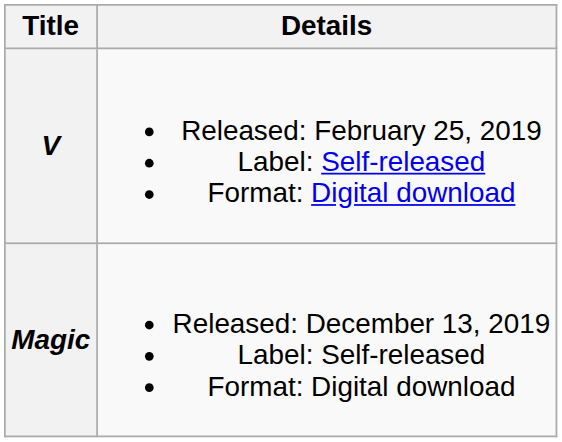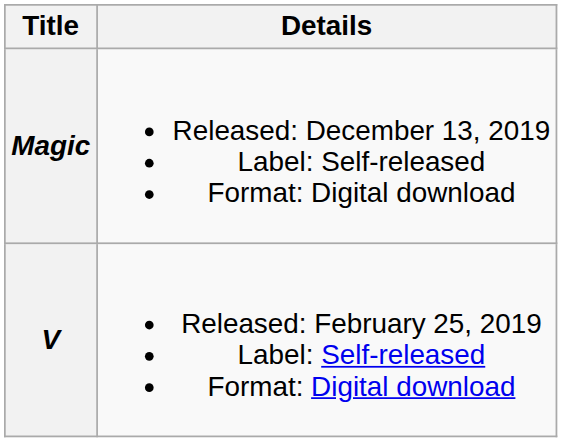 <table class="wikitable plainrowheaders" style="text-align:center;">
 <tr>
 <th>Title</th>
 <th>Details</th>
 </tr>
 <tr>
+<th scope="row"><em>Magic</em></th>
+<td><br><ul><li>Released: December 13, 2019</li><li>Label: Self-released</li><li>Format: Digital download</li></ul></td>
+</tr>
+<tr>
 <th scope="row"><em>V</em></th>
 <td><br><ul><li>Released: February 25, 2019</li><li>Label: <a href='#'>Self-released</a></li><li>Format: <a href='#'>Digital download</a></li></ul></td>
 </tr>
-<tr>
-<th scope="row"><em>Magic</em></th>
-<td><br><ul><li>Released: December 13, 2019</li><li>Label: Self-released</li><li>Format: Digital download</li></ul></td>
-</tr>
 </table>
